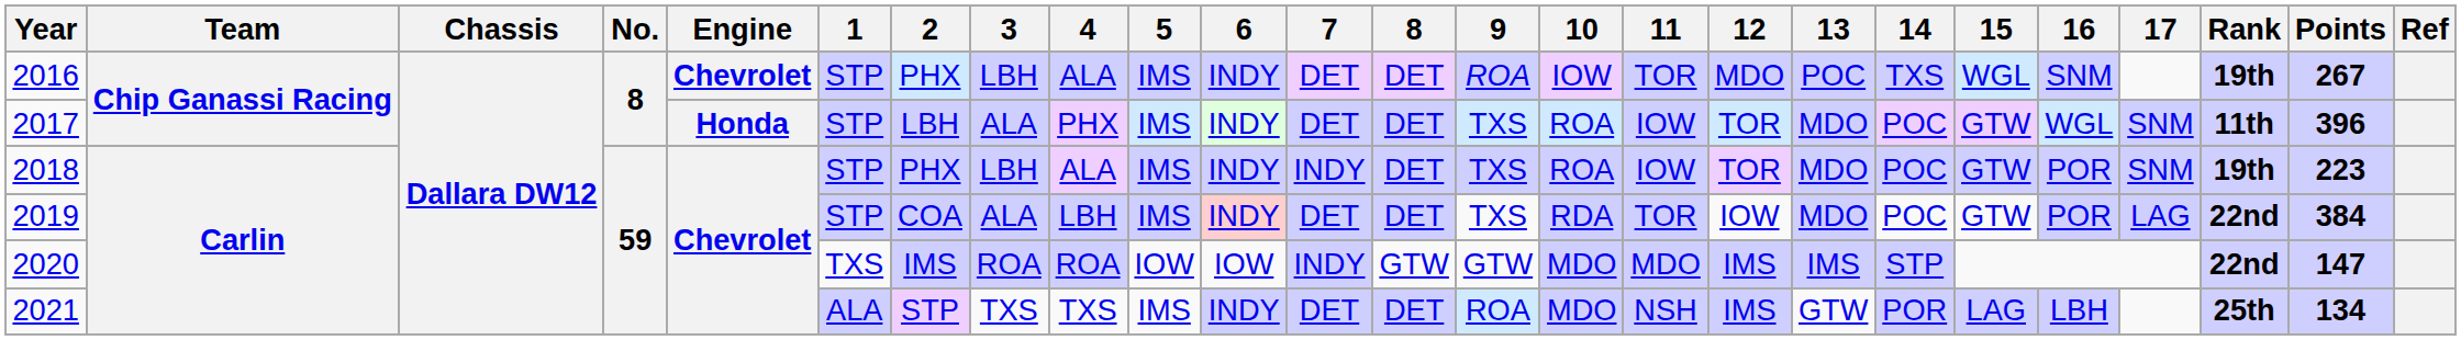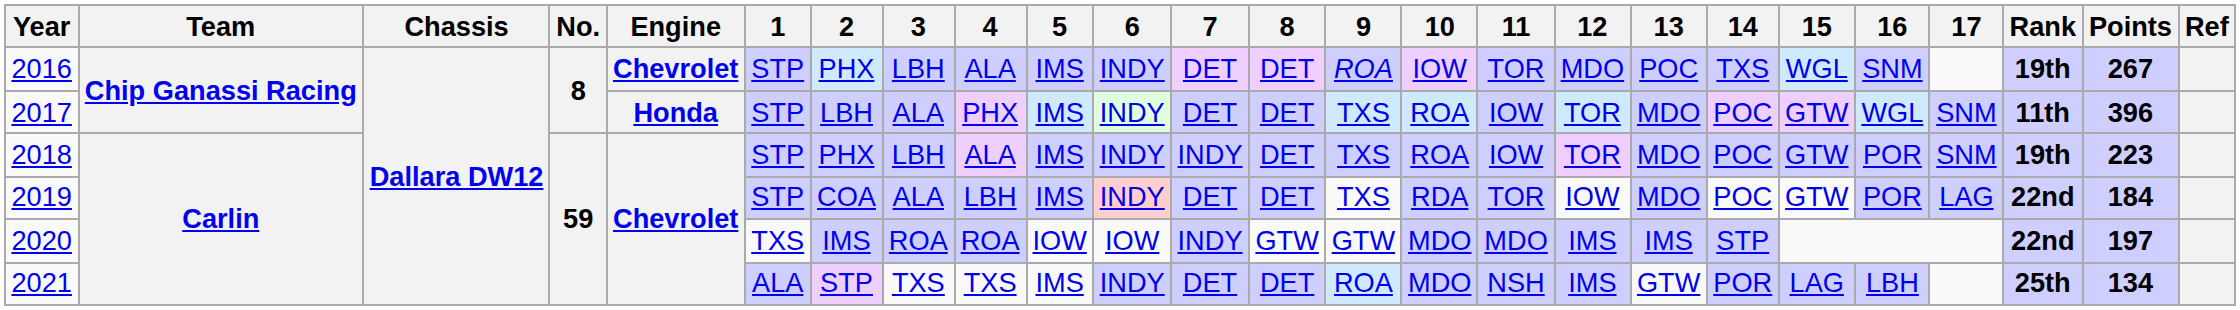 <table class="wikitable" style="text-align:center; font-size:85%">
 <tr>
 <th>Year</th>
 <th>Team</th>
 <th>Chassis</th>
 <th>No.</th>
 <th>Engine</th>
 <th>1</th>
 <th>2</th>
 <th>3</th>
 <th>4</th>
 <th>5</th>
 <th>6</th>
 <th>7</th>
 <th>8</th>
 <th>9</th>
 <th>10</th>
 <th>11</th>
 <th>12</th>
 <th>13</th>
 <th>14</th>
 <th>15</th>
 <th>16</th>
 <th>17</th>
 <th>Rank</th>
 <th>Points</th>
 <th>Ref</th>
 </tr>
 <tr>
 <td><a href='#'>2016</a></td>
 <th rowspan=2 nowrap><a href='#'>Chip Ganassi Racing</a></th>
 <th rowspan=6 nowrap><a href='#'>Dallara DW12</a></th>
 <th rowspan=2>8</th>
 <th><a href='#'>Chevrolet</a></th>
 <td style="background:#CFCFFF;"><a href='#'>STP</a><br></td>
 <td style="background:#CFEAFF;"><a href='#'>PHX</a><br></td>
 <td style="background:#CFCFFF;"><a href='#'>LBH</a><br></td>
 <td style="background:#CFCFFF;"><a href='#'>ALA</a><br></td>
 <td style="background:#CFCFFF;"><a href='#'>IMS</a><br></td>
 <td style="background:#CFCFFF;"><a href='#'>INDY</a><br></td>
 <td style="background:#EFCFFF;"><a href='#'>DET</a><br></td>
 <td style="background:#EFCFFF;"><a href='#'>DET</a><br></td>
 <td style="background:#CFCFFF;"><em><a href='#'>ROA</a></em><br></td>
 <td style="background:#EFCFFF;"><a href='#'>IOW</a><br></td>
 <td style="background:#CFCFFF;"><a href='#'>TOR</a><br></td>
 <td style="background:#CFCFFF;"><a href='#'>MDO</a><br></td>
 <td style="background:#CFCFFF;"><a href='#'>POC</a><br></td>
 <td style="background:#CFCFFF;"><a href='#'>TXS</a><br></td>
 <td style="background:#CFEAFF;"><a href='#'>WGL</a><br></td>
 <td style="background:#CFCFFF;"><a href='#'>SNM</a><br></td>
 <td></td>
 <th style="background:#CFCFFF;">19th</th>
 <th style="background:#CFCFFF;">267</th>
 <th></th>
 </tr>
 <tr>
 <td><a href='#'>2017</a></td>
 <th><a href='#'>Honda</a></th>
 <td style="background:#CFCFFF;"><a href='#'>STP</a><br></td>
 <td style="background:#CFCFFF;"><a href='#'>LBH</a><br></td>
 <td style="background:#CFCFFF;"><a href='#'>ALA</a><br></td>
 <td style="background:#EFCFFF;"><a href='#'>PHX</a><br></td>
 <td style="background:#CFEAFF;"><a href='#'>IMS</a><br></td>
 <td style="background:#DFFFDF;"><a href='#'>INDY</a><br></td>
 <td style="background:#CFCFFF;"><a href='#'>DET</a><br></td>
 <td style="background:#CFCFFF;"><a href='#'>DET</a><br></td>
 <td style="background:#CFEAFF;"><a href='#'>TXS</a><br></td>
 <td style="background:#CFEAFF;"><a href='#'>ROA</a><br></td>
 <td style="background:#CFCFFF;"><a href='#'>IOW</a><br></td>
 <td style="background:#CFEAFF;"><a href='#'>TOR</a><br></td>
 <td style="background:#CFCFFF;"><a href='#'>MDO</a><br></td>
 <td style="background:#EFCFFF;"><a href='#'>POC</a><br></td>
 <td style="background:#EFCFFF;"><a href='#'>GTW</a><br></td>
 <td style="background:#CFEAFF;"><a href='#'>WGL</a><br></td>
 <td style="background:#CFCFFF;"><a href='#'>SNM</a><br></td>
 <th style="background:#CFCFFF;">11th</th>
 <th style="background:#CFCFFF;">396</th>
 <th></th>
 </tr>
 <tr>
 <td><a href='#'>2018</a></td>
 <th rowspan=4><a href='#'>Carlin</a></th>
 <th rowspan=4>59</th>
 <th rowspan=4><a href='#'>Chevrolet</a></th>
 <td style="background:#CFCFFF;"><a href='#'>STP</a><br></td>
 <td style="background:#CFCFFF;"><a href='#'>PHX</a><br></td>
 <td style="background:#CFCFFF;"><a href='#'>LBH</a><br></td>
 <td style="background:#EFCFFF;"><a href='#'>ALA</a><br></td>
 <td style="background:#CFCFFF;"><a href='#'>IMS</a><br></td>
 <td style="background:#CFCFFF;"><a href='#'>INDY</a><br></td>
 <td style="background:#CFCFFF;"><a href='#'>INDY</a><br></td>
 <td style="background:#CFCFFF;"><a href='#'>DET</a><br></td>
 <td style="background:#CFCFFF;"><a href='#'>TXS</a><br></td>
 <td style="background:#CFCFFF;"><a href='#'>ROA</a><br></td>
 <td style="background:#CFCFFF;"><a href='#'>IOW</a><br></td>
 <td style="background:#EFCFFF;"><a href='#'>TOR</a><br></td>
 <td style="background:#CFCFFF;"><a href='#'>MDO</a><br></td>
 <td style="background:#CFCFFF;"><a href='#'>POC</a><br></td>
 <td style="background:#CFCFFF;"><a href='#'>GTW</a><br></td>
 <td style="background:#CFCFFF;"><a href='#'>POR</a><br></td>
 <td style="background:#CFCFFF;"><a href='#'>SNM</a><br></td>
 <th style="background:#CFCFFF;">19th</th>
 <th style="background:#CFCFFF;">223</th>
 <th></th>
 </tr>
 <tr>
 <td><a href='#'>2019</a></td>
 <td style="background:#CFCFFF;"><a href='#'>STP</a><br></td>
 <td style="background:#CFCFFF;"><a href='#'>COA</a><br></td>
 <td style="background:#CFCFFF;"><a href='#'>ALA</a><br></td>
 <td style="background:#CFCFFF;"><a href='#'>LBH</a><br></td>
 <td style="background:#CFCFFF;"><a href='#'>IMS</a><br></td>
 <td style="background:#FFCFCF;"><a href='#'>INDY</a><br></td>
 <td style="background:#CFCFFF;"><a href='#'>DET</a><br></td>
 <td style="background:#CFCFFF;"><a href='#'>DET</a><br></td>
 <td><a href='#'>TXS</a></td>
 <td style="background:#CFCFFF;"><a href='#'>RDA</a><br></td>
 <td style="background:#CFCFFF;"><a href='#'>TOR</a><br></td>
 <td><a href='#'>IOW</a></td>
 <td style="background:#CFCFFF;"><a href='#'>MDO</a><br></td>
 <td><a href='#'>POC</a></td>
 <td><a href='#'>GTW</a></td>
 <td style="background:#CFCFFF;"><a href='#'>POR</a><br></td>
 <td style="background:#CFCFFF;"><a href='#'>LAG</a><br></td>
 <th style="background:#CFCFFF;">22nd</th>
-<th style="background:#CFCFFF;">384</th>
+<th style="background:#CFCFFF;">184</th>
 <th></th>
 </tr>
 <tr>
 <td><a href='#'>2020</a></td>
 <td><a href='#'>TXS</a></td>
 <td style="background:#CFCFFF;"><a href='#'>IMS</a><br></td>
 <td style="background:#CFCFFF;"><a href='#'>ROA</a><br></td>
 <td style="background:#CFCFFF;"><a href='#'>ROA</a><br></td>
 <td><a href='#'>IOW</a></td>
 <td><a href='#'>IOW</a></td>
 <td style="background:#CFCFFF;"><a href='#'>INDY</a><br></td>
 <td><a href='#'>GTW</a></td>
 <td><a href='#'>GTW</a></td>
 <td style="background:#CFCFFF;"><a href='#'>MDO</a><br></td>
 <td style="background:#CFCFFF;"><a href='#'>MDO</a><br></td>
 <td style="background:#CFCFFF;"><a href='#'>IMS</a><br></td>
 <td style="background:#CFCFFF;"><a href='#'>IMS</a><br></td>
 <td style="background:#CFCFFF;"><a href='#'>STP</a><br></td>
 <td colspan=3></td>
 <th style="background:#CFCFFF;">22nd</th>
-<th style="background:#CFCFFF;">147</th>
+<th style="background:#CFCFFF;">197</th>
 <th></th>
 </tr>
 <tr>
 <td><a href='#'>2021</a></td>
 <td style="background:#CFCFFF;"><a href='#'>ALA</a><br></td>
 <td style="background:#EFCFFF;"><a href='#'>STP</a><br></td>
 <td><a href='#'>TXS</a></td>
 <td><a href='#'>TXS</a></td>
 <td><a href='#'>IMS</a></td>
 <td style="background:#CFCFFF;"><a href='#'>INDY</a><br></td>
 <td style="background:#CFCFFF;"><a href='#'>DET</a><br></td>
 <td style="background:#CFCFFF;"><a href='#'>DET</a><br></td>
 <td style="background:#CFEAFF;"><a href='#'>ROA</a><br></td>
 <td style="background:#CFCFFF;"><a href='#'>MDO</a><br></td>
 <td style="background:#CFCFFF;"><a href='#'>NSH</a><br></td>
 <td style="background:#CFCFFF;"><a href='#'>IMS</a><br></td>
 <td><a href='#'>GTW</a></td>
 <td style="background:#CFCFFF;"><a href='#'>POR</a><br></td>
 <td style="background:#CFCFFF;"><a href='#'>LAG</a><br></td>
 <td style="background:#CFCFFF;"><a href='#'>LBH</a><br></td>
 <td></td>
 <th style="background:#CFCFFF;">25th</th>
 <th style="background:#CFCFFF;">134</th>
 <th></th>
 </tr>
 </table>
